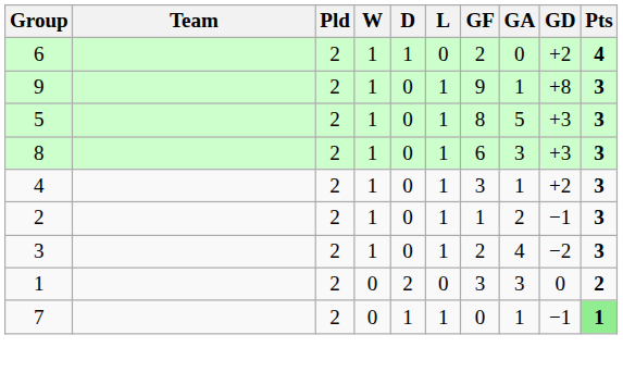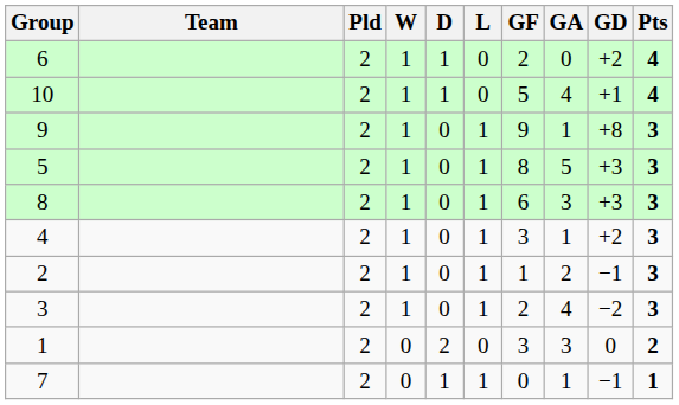 <table class="wikitable" style="text-align:center;">
 <tr>
 <th>Group</th>
 <th width=180>Team</th>
 <th width=20>Pld</th>
 <th width=20>W</th>
 <th width=20>D</th>
 <th width=20>L</th>
 <th width=20>GF</th>
 <th width=20>GA</th>
 <th width=21>GD</th>
 <th width=20>Pts</th>
 </tr>
 <tr bgcolor=ccffcc>
 <td>6</td>
 <td align="left"></td>
 <td>2</td>
 <td>1</td>
 <td>1</td>
 <td>0</td>
 <td>2</td>
 <td>0</td>
 <td>+2</td>
+<td><strong>4</strong></td>
+</tr>
+<tr bgcolor=ccffcc>
+<td>10</td>
+<td align="left"></td>
+<td>2</td>
+<td>1</td>
+<td>1</td>
+<td>0</td>
+<td>5</td>
+<td>4</td>
+<td>+1</td>
 <td><strong>4</strong></td>
 </tr>
 <tr bgcolor=ccffcc>
 <td>9</td>
 <td align="left"></td>
 <td>2</td>
 <td>1</td>
 <td>0</td>
 <td>1</td>
 <td>9</td>
 <td>1</td>
 <td>+8</td>
 <td><strong>3</strong></td>
 </tr>
 <tr bgcolor=ccffcc>
 <td>5</td>
 <td align="left"></td>
 <td>2</td>
 <td>1</td>
 <td>0</td>
 <td>1</td>
 <td>8</td>
 <td>5</td>
 <td>+3</td>
 <td><strong>3</strong></td>
 </tr>
 <tr bgcolor= ccffcc>
 <td>8</td>
 <td align="left"></td>
 <td>2</td>
 <td>1</td>
 <td>0</td>
 <td>1</td>
 <td>6</td>
 <td>3</td>
 <td>+3</td>
 <td><strong>3</strong></td>
 </tr>
 <tr>
 <td>4</td>
 <td align="left"></td>
 <td>2</td>
 <td>1</td>
 <td>0</td>
 <td>1</td>
 <td>3</td>
 <td>1</td>
 <td>+2</td>
 <td><strong>3</strong></td>
 </tr>
 <tr>
 <td>2</td>
 <td align="left"></td>
 <td>2</td>
 <td>1</td>
 <td>0</td>
 <td>1</td>
 <td>1</td>
 <td>2</td>
 <td>−1</td>
 <td><strong>3</strong></td>
 </tr>
 <tr>
 <td>3</td>
 <td align="left"></td>
 <td>2</td>
 <td>1</td>
 <td>0</td>
 <td>1</td>
 <td>2</td>
 <td>4</td>
 <td>−2</td>
 <td><strong>3</strong></td>
 </tr>
 <tr>
 <td>1</td>
 <td align="left"></td>
 <td>2</td>
 <td>0</td>
 <td>2</td>
 <td>0</td>
 <td>3</td>
 <td>3</td>
 <td>0</td>
 <td><strong>2</strong></td>
 </tr>
 <tr>
 <td>7</td>
 <td align="left"></td>
 <td>2</td>
 <td>0</td>
 <td>1</td>
 <td>1</td>
 <td>0</td>
 <td>1</td>
 <td>−1</td>
-<td style="background: lightgreen;"><strong>1</strong></td>
+<td><strong>1</strong></td>
 </tr>
 </table>
